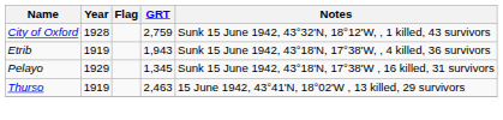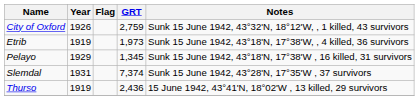 <table class="wikitable">
 <tr>
 <th>Name</th>
 <th>Year</th>
 <th>Flag</th>
 <th><a href='#'>GRT</a></th>
 <th>Notes</th>
 </tr>
 <tr>
 <td><a href='#'><em>City of Oxford</em></a></td>
-<td>1928</td>
+<td>1926</td>
 <td></td>
 <td>2,759</td>
 <td>Sunk 15 June 1942, 43°32'N, 18°12'W, , 1 killed, 43 survivors</td>
 </tr>
 <tr>
 <td><em>Etrib</em></td>
 <td>1919</td>
 <td></td>
-<td>1,943</td>
+<td>1,973</td>
 <td>Sunk 15 June 1942, 43°18'N, 17°38'W, , 4 killed, 36 survivors</td>
 </tr>
 <tr>
 <td><em>Pelayo</em></td>
 <td>1929</td>
 <td></td>
 <td>1,345</td>
 <td>Sunk 15 June 1942, 43°18'N, 17°38'W , 16 killed, 31 survivors</td>
 </tr>
 <tr>
+<td><em>Slemdal</em></td>
+<td>1931</td>
+<td></td>
+<td>7,374</td>
+<td>Sunk 15 June 1942, 43°28'N, 17°35'W , 37 survivors</td>
+</tr>
+<tr>
 <td><a href='#'><em>Thurso</em></a></td>
 <td>1919</td>
 <td></td>
-<td>2,463</td>
+<td>2,436</td>
 <td>15 June 1942, 43°41'N, 18°02'W , 13 killed, 29 survivors</td>
 </tr>
 <tr>
 </tr>
 </table>
